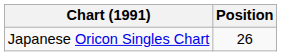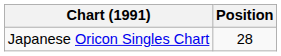 <table class="wikitable">
 <tr>
 <th>Chart (1991)</th>
 <th>Position</th>
 </tr>
 <tr>
 <td>Japanese <a href='#'>Oricon Singles Chart</a></td>
-<td align="center">26</td>
+<td align="center">28</td>
 </tr>
 </table>
